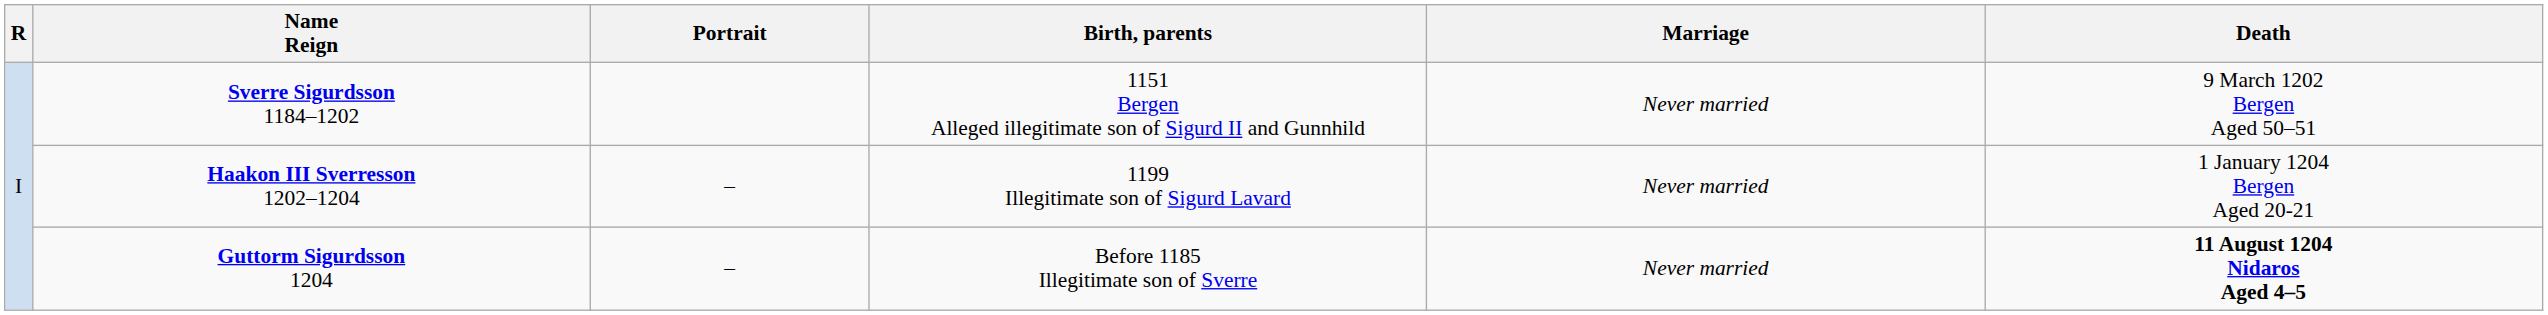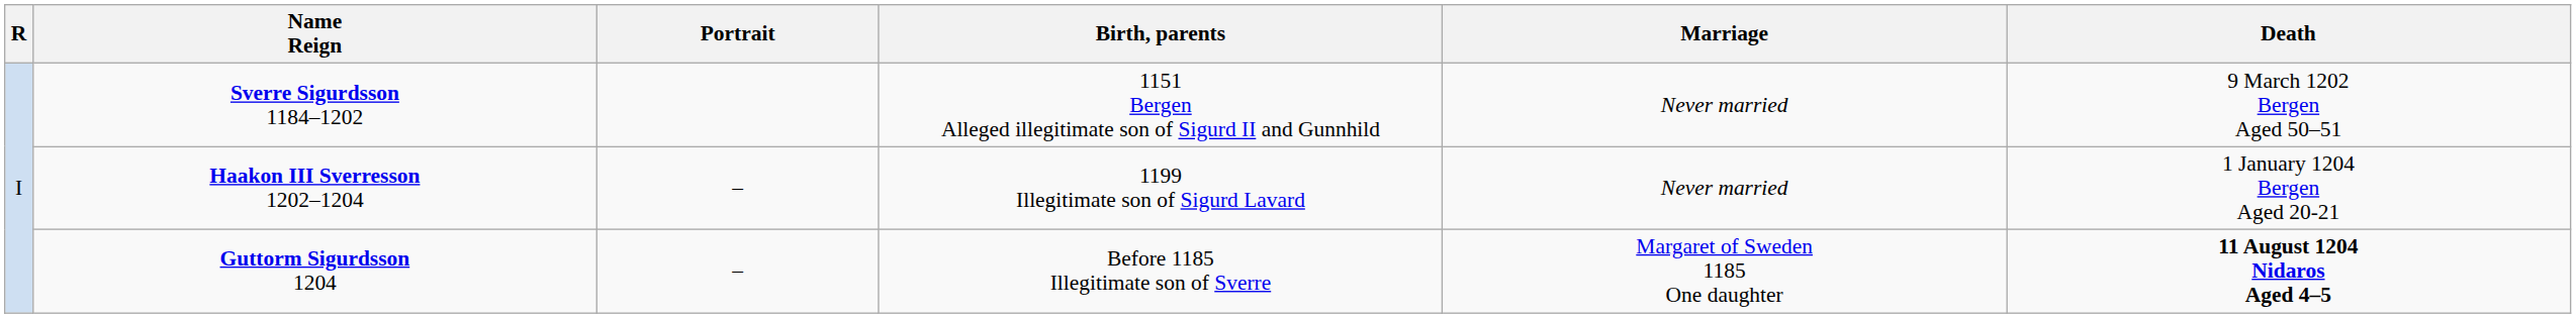 <table style="text-align:center" class="wikitable">
 <tr>
 <th width=1%>R</th>
 <th width=20%>Name<br>Reign</th>
 <th width=10%>Portrait</th>
 <th width=20%>Birth, parents</th>
 <th width=20%>Marriage</th>
 <th width=20%>Death</th>
 </tr>
 <tr>
 <td rowspan="3" style="background-color:#CEDFF2; text-align:center">I</td>
 <td><strong><a href='#'>Sverre Sigurdsson</a></strong><br>1184–1202</td>
 <td></td>
 <td> 1151<br><a href='#'>Bergen</a><br>Alleged illegitimate son of <a href='#'>Sigurd II</a> and Gunnhild</td>
 <td><em>Never married</em></td>
 <td>9 March 1202<br><a href='#'>Bergen</a><br>Aged 50–51</td>
 </tr>
 <tr>
 <td><strong><a href='#'>Haakon III Sverresson</a></strong><br>1202–1204</td>
 <td>–</td>
 <td> 1199<br>Illegitimate son of <a href='#'>Sigurd Lavard</a></td>
 <td><em>Never married</em></td>
 <td>1 January 1204<br><a href='#'>Bergen</a><br>Aged 20-21</td>
 </tr>
 <tr>
 <td><strong><a href='#'>Guttorm Sigurdsson</a></strong><br>1204</td>
 <td>–</td>
 <td>Before 1185<br>Illegitimate son of <a href='#'>Sverre</a></td>
-<td><em>Never married</em></td>
+<td><a href='#'>Margaret of Sweden</a><br>1185<br>One daughter</td>
 <td><strong>11 August 1204<br><a href='#'>Nidaros</a><br>Aged 4–5</strong></td>
 </tr>
 </table>
